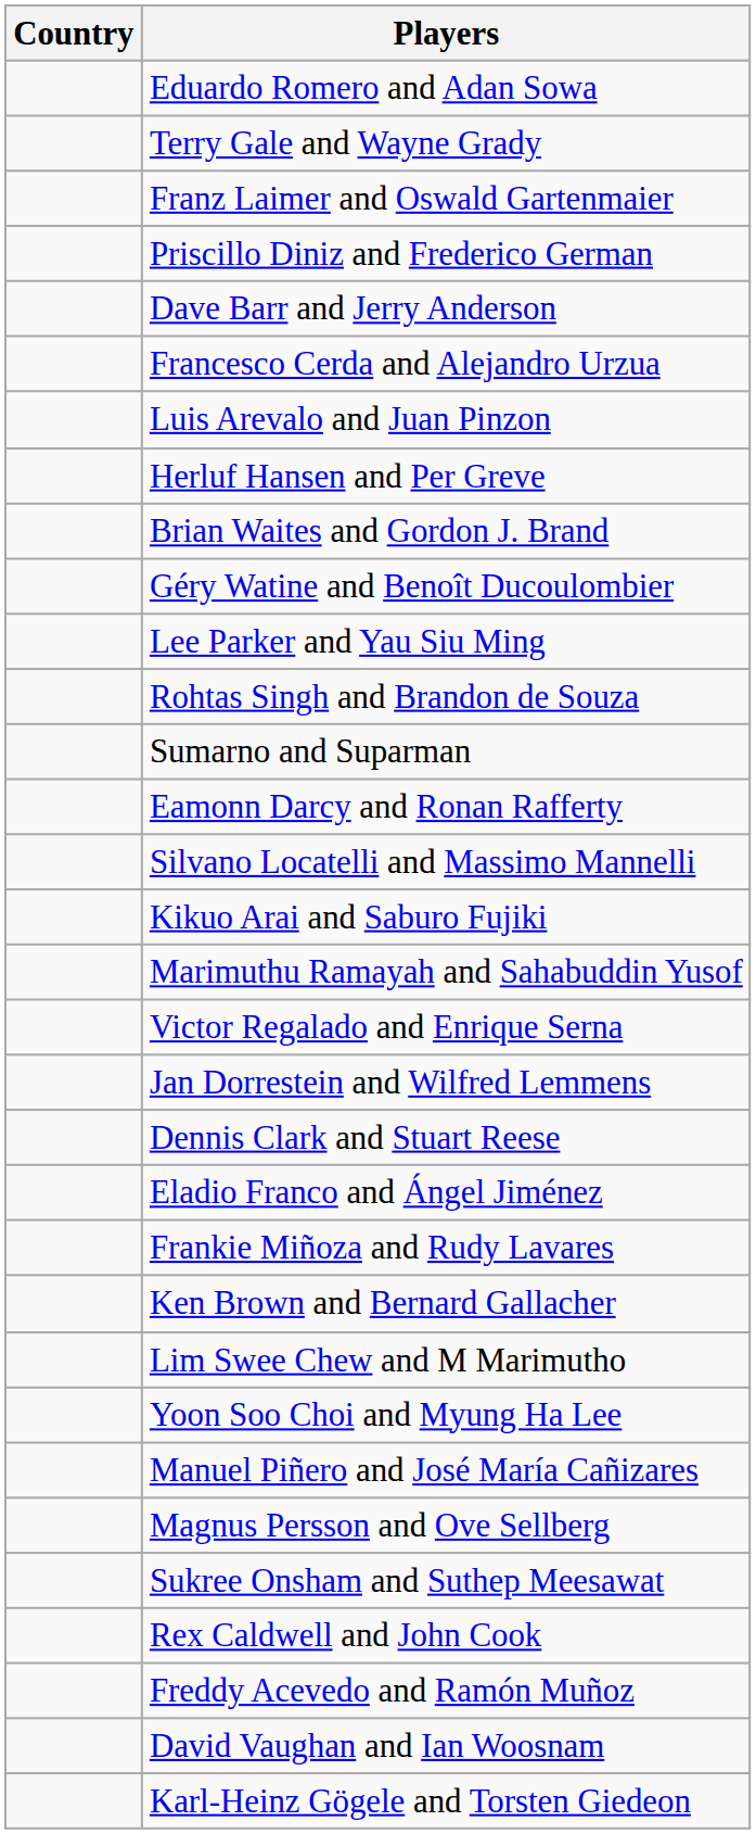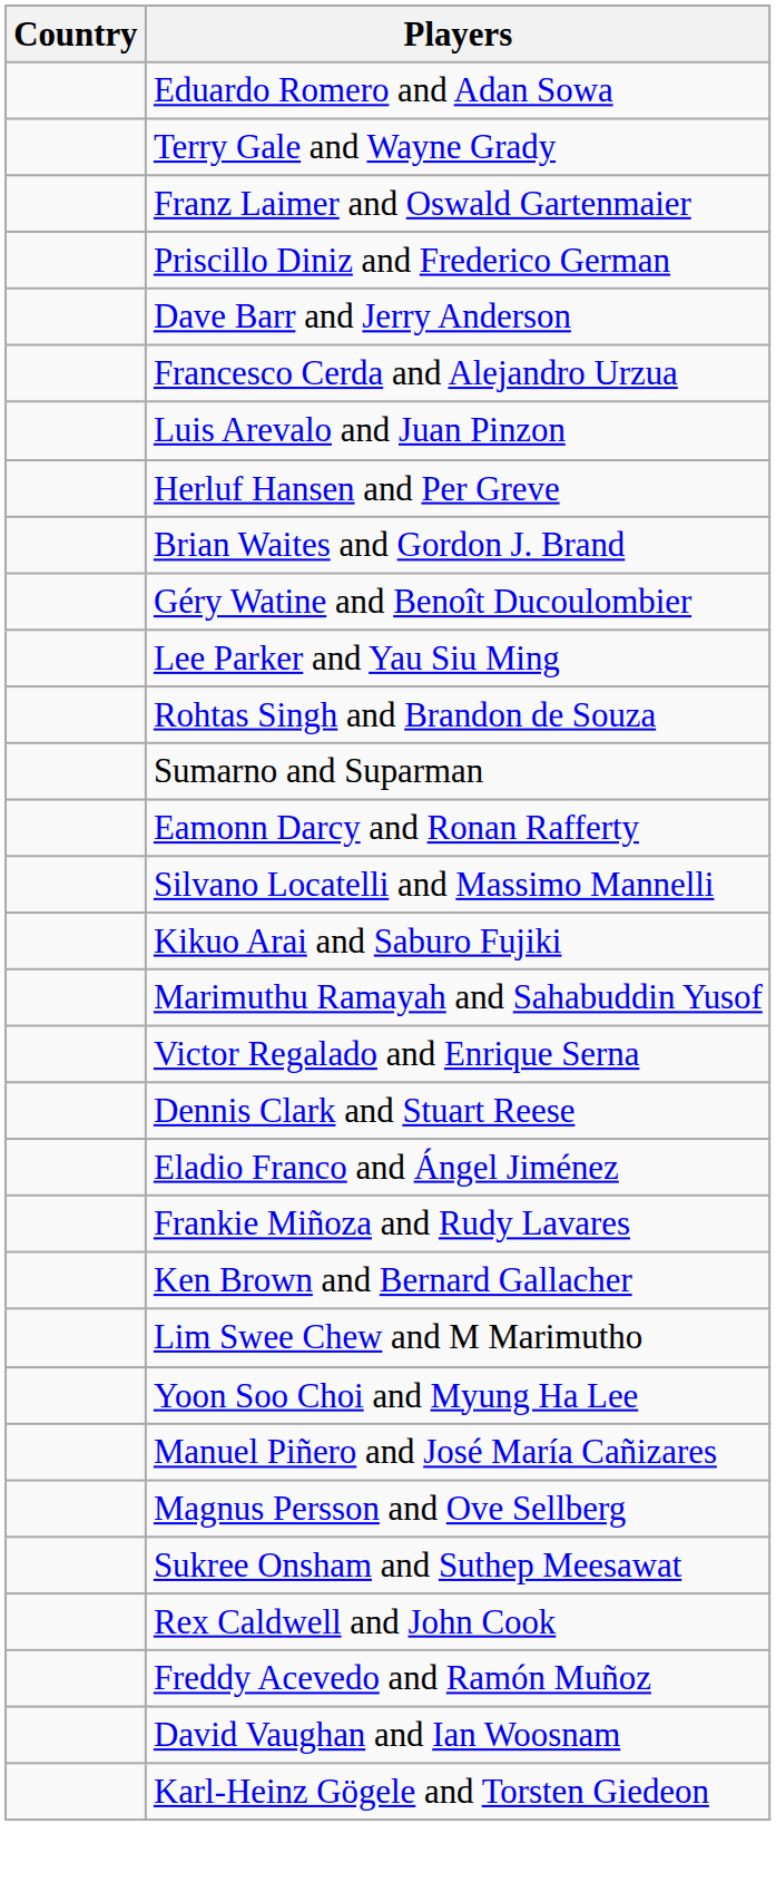 <table class="wikitable" style="font-size:95%;">
 <tr>
 <th>Country</th>
 <th>Players</th>
 </tr>
 <tr>
 <td></td>
 <td><a href='#'>Eduardo Romero</a> and <a href='#'>Adan Sowa</a></td>
 </tr>
 <tr>
 <td></td>
 <td><a href='#'>Terry Gale</a> and <a href='#'>Wayne Grady</a></td>
 </tr>
 <tr>
 <td></td>
 <td><a href='#'>Franz Laimer</a> and <a href='#'>Oswald Gartenmaier</a></td>
 </tr>
 <tr>
 <td></td>
 <td><a href='#'>Priscillo Diniz</a> and <a href='#'>Frederico German</a></td>
 </tr>
 <tr>
 <td></td>
 <td><a href='#'>Dave Barr</a> and <a href='#'>Jerry Anderson</a></td>
 </tr>
 <tr>
 <td></td>
 <td><a href='#'>Francesco Cerda</a> and <a href='#'>Alejandro Urzua</a></td>
 </tr>
 <tr>
 <td></td>
 <td><a href='#'>Luis Arevalo</a> and <a href='#'>Juan Pinzon</a></td>
 </tr>
 <tr>
 <td></td>
 <td><a href='#'>Herluf Hansen</a> and <a href='#'>Per Greve</a></td>
 </tr>
 <tr>
 <td></td>
 <td><a href='#'>Brian Waites</a> and <a href='#'>Gordon J. Brand</a></td>
 </tr>
 <tr>
 <td></td>
 <td><a href='#'>Géry Watine</a> and <a href='#'>Benoît Ducoulombier</a></td>
 </tr>
 <tr>
 <td></td>
 <td><a href='#'>Lee Parker</a> and <a href='#'>Yau Siu Ming</a></td>
 </tr>
 <tr>
 <td></td>
 <td><a href='#'>Rohtas Singh</a> and <a href='#'>Brandon de Souza</a></td>
 </tr>
 <tr>
 <td></td>
 <td>Sumarno and Suparman</td>
 </tr>
 <tr>
 <td></td>
 <td><a href='#'>Eamonn Darcy</a> and <a href='#'>Ronan Rafferty</a></td>
 </tr>
 <tr>
 <td></td>
 <td><a href='#'>Silvano Locatelli</a> and <a href='#'>Massimo Mannelli</a></td>
 </tr>
 <tr>
 <td></td>
 <td><a href='#'>Kikuo Arai</a> and <a href='#'>Saburo Fujiki</a></td>
 </tr>
 <tr>
 <td></td>
 <td><a href='#'>Marimuthu Ramayah</a> and <a href='#'>Sahabuddin Yusof</a></td>
 </tr>
 <tr>
 <td></td>
 <td><a href='#'>Victor Regalado</a> and <a href='#'>Enrique Serna</a></td>
 </tr>
 <tr>
 <td></td>
-<td><a href='#'>Jan Dorrestein</a> and <a href='#'>Wilfred Lemmens</a></td>
-</tr>
-<tr>
-<td></td>
 <td><a href='#'>Dennis Clark</a> and <a href='#'>Stuart Reese</a></td>
 </tr>
 <tr>
 <td></td>
 <td><a href='#'>Eladio Franco</a> and <a href='#'>Ángel Jiménez</a></td>
 </tr>
 <tr>
 <td></td>
 <td><a href='#'>Frankie Miñoza</a> and <a href='#'>Rudy Lavares</a></td>
 </tr>
 <tr>
 <td></td>
 <td><a href='#'>Ken Brown</a> and <a href='#'>Bernard Gallacher</a></td>
 </tr>
 <tr>
 <td></td>
 <td><a href='#'>Lim Swee Chew</a> and M Marimutho</td>
 </tr>
 <tr>
 <td></td>
 <td><a href='#'>Yoon Soo Choi</a> and <a href='#'>Myung Ha Lee</a></td>
 </tr>
 <tr>
 <td></td>
 <td><a href='#'>Manuel Piñero</a> and <a href='#'>José María Cañizares</a></td>
 </tr>
 <tr>
 <td></td>
 <td><a href='#'>Magnus Persson</a> and <a href='#'>Ove Sellberg</a></td>
 </tr>
 <tr>
 <td></td>
 <td><a href='#'>Sukree Onsham</a> and <a href='#'>Suthep Meesawat</a></td>
 </tr>
 <tr>
 <td></td>
 <td><a href='#'>Rex Caldwell</a> and <a href='#'>John Cook</a></td>
 </tr>
 <tr>
 <td></td>
 <td><a href='#'>Freddy Acevedo</a> and <a href='#'>Ramón Muñoz</a></td>
 </tr>
 <tr>
 <td></td>
 <td><a href='#'>David Vaughan</a> and <a href='#'>Ian Woosnam</a></td>
 </tr>
 <tr>
 <td></td>
 <td><a href='#'>Karl-Heinz Gögele</a> and <a href='#'>Torsten Giedeon</a></td>
 </tr>
 </table>
